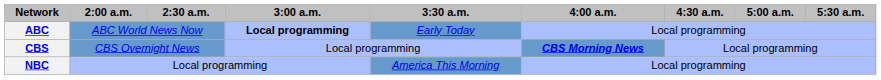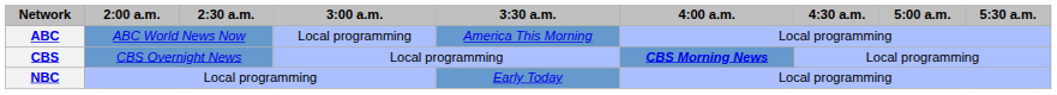 <table class="wikitable" style="width:100%;margin-right:0;text-align:center">
 <tr>
 <th style="background-color:#C0C0C0;text-align:center">Network</th>
 <th style="background-color:#C0C0C0;text-align:center">2:00 a.m.</th>
 <th style="background-color:#C0C0C0;text-align:center">2:30 a.m.</th>
 <th style="background-color:#C0C0C0;text-align:center">3:00 a.m.</th>
 <th style="background-color:#C0C0C0;text-align:center">3:30 a.m.</th>
 <th style="background-color:#C0C0C0;text-align:center">4:00 a.m.</th>
 <th style="background-color:#C0C0C0;text-align:center">4:30 a.m.</th>
 <th style="background-color:#C0C0C0;text-align:center">5:00 a.m.</th>
 <th style="background-color:#C0C0C0;text-align:center">5:30 a.m.</th>
 </tr>
 <tr>
 <th><a href='#'>ABC</a></th>
 <td colspan="2" style="background:#6699CC"><em><a href='#'>ABC World News Now</a></em></td>
-<td style="background:#abbfff"><strong>Local programming</strong></td>
-<td style="background: #6699CC"><em><a href='#'>Early Today</a></em></td>
+<td style="background:#abbfff">Local programming</td>
+<td style="background: #6699CC"><em><a href='#'>America This Morning</a></em></td>
 <td colspan="4" style="background:#abbfff">Local programming</td>
 </tr>
 <tr>
 <th><a href='#'>CBS</a></th>
 <td colspan="2" style="background: #6699CC"><em><a href='#'>CBS Overnight News</a></em></td>
 <td colspan="2" style="background:#abbfff">Local programming</td>
 <td style="background: #6699CC"><strong><em><a href='#'>CBS Morning News</a></em></strong></td>
 <td colspan="3" style="background:#abbfff">Local programming</td>
 </tr>
 <tr>
 <th><a href='#'>NBC</a></th>
 <td colspan="3" style="background:#abbfff">Local programming</td>
-<td style="background: #6699CC"><em><a href='#'>America This Morning</a></em></td>
+<td style="background: #6699CC"><em><a href='#'>Early Today</a></em></td>
 <td colspan="5" style="background:#abbfff">Local programming</td>
 </tr>
 </table>
